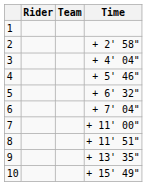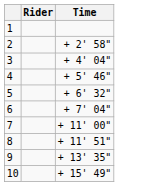 <table class="wikitable">
 <tr>
 <th></th>
 <th>Rider</th>
-<th>Team</th>
 <th>Time</th>
 </tr>
 <tr>
 <td>1</td>
 <td> </td>
-<td></td>
 <td align="right"></td>
 </tr>
 <tr>
 <td>2</td>
-<td></td>
 <td></td>
 <td align="right">+ 2' 58"</td>
 </tr>
 <tr>
 <td>3</td>
 <td></td>
-<td></td>
 <td align="right">+ 4' 04"</td>
 </tr>
 <tr>
 <td>4</td>
-<td></td>
 <td></td>
 <td align="right">+ 5' 46"</td>
 </tr>
 <tr>
 <td>5</td>
 <td></td>
-<td></td>
 <td align="right">+ 6' 32"</td>
 </tr>
 <tr>
 <td>6</td>
-<td></td>
 <td></td>
 <td align="right">+ 7' 04"</td>
 </tr>
 <tr>
 <td>7</td>
 <td></td>
-<td></td>
 <td align="right">+ 11' 00"</td>
 </tr>
 <tr>
 <td>8</td>
-<td></td>
 <td></td>
 <td align="right">+ 11' 51"</td>
 </tr>
 <tr>
 <td>9</td>
 <td></td>
-<td></td>
 <td align="right">+ 13' 35"</td>
 </tr>
 <tr>
 <td>10</td>
 <td></td>
-<td></td>
 <td align="right">+ 15' 49"</td>
 </tr>
 </table>
